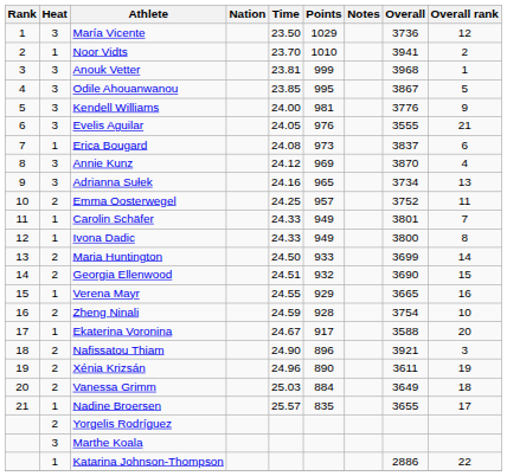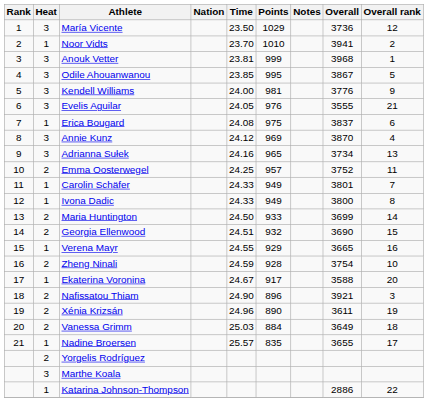 <table class="wikitable sortable" style="text-align:center">
 <tr>
 <th>Rank</th>
 <th>Heat</th>
 <th>Athlete</th>
 <th>Nation</th>
 <th>Time</th>
 <th>Points</th>
 <th>Notes</th>
 <th>Overall</th>
 <th>Overall rank</th>
 </tr>
 <tr>
 <td>1</td>
 <td>3</td>
 <td align="left"><a href='#'>María Vicente</a></td>
 <td align="left"></td>
 <td>23.50</td>
 <td>1029</td>
 <td></td>
 <td>3736</td>
 <td>12</td>
 </tr>
 <tr>
 <td>2</td>
 <td>1</td>
 <td align="left"><a href='#'>Noor Vidts</a></td>
 <td align="left"></td>
 <td>23.70</td>
 <td>1010</td>
 <td></td>
 <td>3941</td>
 <td>2</td>
 </tr>
 <tr>
 <td>3</td>
 <td>3</td>
 <td align="left"><a href='#'>Anouk Vetter</a></td>
 <td align="left"></td>
 <td>23.81</td>
 <td>999</td>
 <td></td>
 <td>3968</td>
 <td>1</td>
 </tr>
 <tr>
 <td>4</td>
 <td>3</td>
 <td align="left"><a href='#'>Odile Ahouanwanou</a></td>
 <td align="left"></td>
 <td>23.85</td>
 <td>995</td>
 <td></td>
 <td>3867</td>
 <td>5</td>
 </tr>
 <tr>
 <td>5</td>
 <td>3</td>
 <td align="left"><a href='#'>Kendell Williams</a></td>
 <td align="left"></td>
 <td>24.00</td>
 <td>981</td>
 <td></td>
 <td>3776</td>
 <td>9</td>
 </tr>
 <tr>
 <td>6</td>
 <td>3</td>
 <td align="left"><a href='#'>Evelis Aguilar</a></td>
 <td align="left"></td>
 <td>24.05</td>
 <td>976</td>
 <td></td>
 <td>3555</td>
 <td>21</td>
 </tr>
 <tr>
 <td>7</td>
 <td>1</td>
 <td align="left"><a href='#'>Erica Bougard</a></td>
 <td align="left"></td>
 <td>24.08</td>
-<td>973</td>
+<td>975</td>
 <td></td>
 <td>3837</td>
 <td>6</td>
 </tr>
 <tr>
 <td>8</td>
 <td>3</td>
 <td align="left"><a href='#'>Annie Kunz</a></td>
 <td align="left"></td>
 <td>24.12</td>
 <td>969</td>
 <td></td>
 <td>3870</td>
 <td>4</td>
 </tr>
 <tr>
 <td>9</td>
 <td>3</td>
 <td align="left"><a href='#'>Adrianna Sułek</a></td>
 <td align="left"></td>
 <td>24.16</td>
 <td>965</td>
 <td></td>
 <td>3734</td>
 <td>13</td>
 </tr>
 <tr>
 <td>10</td>
 <td>2</td>
 <td align="left"><a href='#'>Emma Oosterwegel</a></td>
 <td align="left"></td>
 <td>24.25</td>
 <td>957</td>
 <td></td>
 <td>3752</td>
 <td>11</td>
 </tr>
 <tr>
 <td>11</td>
 <td>1</td>
 <td align="left"><a href='#'>Carolin Schäfer</a></td>
 <td align="left"></td>
 <td>24.33</td>
 <td>949</td>
 <td></td>
 <td>3801</td>
 <td>7</td>
 </tr>
 <tr>
 <td>12</td>
 <td>1</td>
 <td align="left"><a href='#'>Ivona Dadic</a></td>
 <td align="left"></td>
 <td>24.33</td>
 <td>949</td>
 <td></td>
 <td>3800</td>
 <td>8</td>
 </tr>
 <tr>
 <td>13</td>
 <td>2</td>
 <td align="left"><a href='#'>Maria Huntington</a></td>
 <td align="left"></td>
 <td>24.50</td>
 <td>933</td>
 <td></td>
 <td>3699</td>
 <td>14</td>
 </tr>
 <tr>
 <td>14</td>
 <td>2</td>
 <td align="left"><a href='#'>Georgia Ellenwood</a></td>
 <td align="left"></td>
 <td>24.51</td>
 <td>932</td>
 <td></td>
 <td>3690</td>
 <td>15</td>
 </tr>
 <tr>
 <td>15</td>
 <td>1</td>
 <td align="left"><a href='#'>Verena Mayr</a></td>
 <td align="left"></td>
 <td>24.55</td>
 <td>929</td>
 <td></td>
 <td>3665</td>
 <td>16</td>
 </tr>
 <tr>
 <td>16</td>
 <td>2</td>
 <td align="left"><a href='#'>Zheng Ninali</a></td>
 <td align="left"></td>
 <td>24.59</td>
 <td>928</td>
 <td></td>
 <td>3754</td>
 <td>10</td>
 </tr>
 <tr>
 <td>17</td>
 <td>1</td>
 <td align="left"><a href='#'>Ekaterina Voronina</a></td>
 <td align="left"></td>
 <td>24.67</td>
 <td>917</td>
 <td></td>
 <td>3588</td>
 <td>20</td>
 </tr>
 <tr>
 <td>18</td>
 <td>2</td>
 <td align="left"><a href='#'>Nafissatou Thiam</a></td>
 <td align="left"></td>
 <td>24.90</td>
 <td>896</td>
 <td></td>
 <td>3921</td>
 <td>3</td>
 </tr>
 <tr>
 <td>19</td>
 <td>2</td>
 <td align="left"><a href='#'>Xénia Krizsán</a></td>
 <td align="left"></td>
 <td>24.96</td>
 <td>890</td>
 <td></td>
 <td>3611</td>
 <td>19</td>
 </tr>
 <tr>
 <td>20</td>
 <td>2</td>
 <td align="left"><a href='#'>Vanessa Grimm</a></td>
 <td align="left"></td>
 <td>25.03</td>
 <td>884</td>
 <td></td>
 <td>3649</td>
 <td>18</td>
 </tr>
 <tr>
 <td>21</td>
 <td>1</td>
 <td align="left"><a href='#'>Nadine Broersen</a></td>
 <td align="left"></td>
 <td>25.57</td>
 <td>835</td>
 <td></td>
 <td>3655</td>
 <td>17</td>
 </tr>
 <tr>
 <td></td>
 <td>2</td>
 <td align="left"><a href='#'>Yorgelis Rodríguez</a></td>
 <td align="left"></td>
 <td></td>
 <td></td>
 <td></td>
 <td></td>
 <td></td>
 </tr>
 <tr>
 <td></td>
 <td>3</td>
 <td align="left"><a href='#'>Marthe Koala</a></td>
 <td align="left"></td>
 <td></td>
 <td></td>
 <td></td>
 <td></td>
 <td></td>
 </tr>
 <tr>
 <td></td>
 <td>1</td>
 <td align="left"><a href='#'>Katarina Johnson-Thompson</a></td>
 <td align="left"></td>
 <td></td>
 <td></td>
 <td></td>
 <td>2886</td>
 <td>22</td>
 </tr>
 <tr>
 </tr>
 </table>
